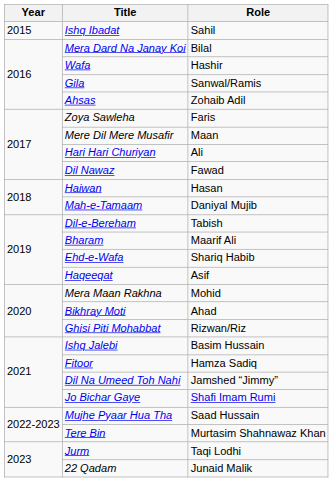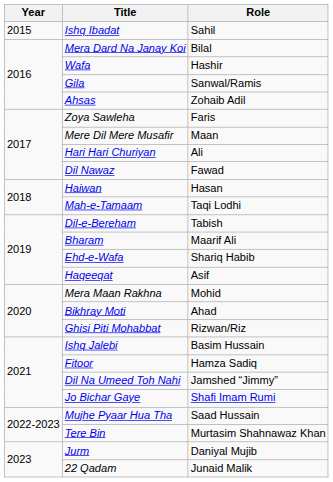 <table class="wikitable sortable">
 <tr>
 <th>Year</th>
 <th>Title</th>
 <th>Role</th>
 </tr>
 <tr>
 <td>2015</td>
 <td><em><a href='#'>Ishq Ibadat</a></em></td>
 <td>Sahil</td>
 </tr>
 <tr>
 <td rowspan="4">2016</td>
 <td><em><a href='#'>Mera Dard Na Janay Koi</a></em></td>
 <td>Bilal</td>
 </tr>
 <tr>
 <td><em><a href='#'>Wafa</a></em></td>
 <td>Hashir</td>
 </tr>
 <tr>
 <td><em><a href='#'>Gila</a></em></td>
 <td>Sanwal/Ramis</td>
 </tr>
 <tr>
 <td><em><a href='#'>Ahsas</a></em></td>
 <td>Zohaib Adil</td>
 </tr>
 <tr>
 <td rowspan="4">2017</td>
 <td><em>Zoya Sawleha</em></td>
 <td>Faris</td>
 </tr>
 <tr>
 <td><em>Mere Dil Mere Musafir</em></td>
 <td>Maan</td>
 </tr>
 <tr>
 <td><em><a href='#'>Hari Hari Churiyan</a></em></td>
 <td>Ali</td>
 </tr>
 <tr>
 <td><em><a href='#'>Dil Nawaz</a></em></td>
 <td>Fawad</td>
 </tr>
 <tr>
 <td rowspan="2">2018</td>
 <td><em><a href='#'>Haiwan</a></em></td>
 <td>Hasan</td>
 </tr>
 <tr>
 <td><em><a href='#'>Mah-e-Tamaam</a></em></td>
-<td>Daniyal Mujib</td>
+<td>Taqi Lodhi</td>
 </tr>
 <tr>
 <td rowspan="4">2019</td>
 <td><em><a href='#'>Dil-e-Bereham</a></em></td>
 <td>Tabish</td>
 </tr>
 <tr>
 <td><em><a href='#'>Bharam</a></em></td>
 <td>Maarif Ali</td>
 </tr>
 <tr>
 <td><em><a href='#'>Ehd-e-Wafa</a></em></td>
 <td>Shariq Habib</td>
 </tr>
 <tr>
 <td><a href='#'><em>Haqeeqat</em></a></td>
 <td>Asif</td>
 </tr>
 <tr>
 <td rowspan="3">2020</td>
 <td><em>Mera Maan Rakhna</em></td>
 <td>Mohid</td>
 </tr>
 <tr>
 <td><em><a href='#'>Bikhray Moti</a></em></td>
 <td>Ahad</td>
 </tr>
 <tr>
 <td><em><a href='#'>Ghisi Piti Mohabbat</a></em></td>
 <td>Rizwan/Riz</td>
 </tr>
 <tr>
 <td rowspan="4">2021</td>
 <td><em><a href='#'>Ishq Jalebi</a></em></td>
 <td>Basim Hussain</td>
 </tr>
 <tr>
 <td><em><a href='#'>Fitoor</a></em></td>
 <td>Hamza Sadiq</td>
 </tr>
 <tr>
 <td><em><a href='#'>Dil Na Umeed Toh Nahi</a></em></td>
 <td>Jamshed “Jimmy”</td>
 </tr>
 <tr>
 <td><em><a href='#'>Jo Bichar Gaye</a></em></td>
 <td><a href='#'>Shafi Imam Rumi</a></td>
 </tr>
 <tr>
 <td rowspan="2">2022-2023</td>
 <td><em><a href='#'>Mujhe Pyaar Hua Tha</a></em></td>
 <td>Saad Hussain</td>
 </tr>
 <tr>
 <td><em><a href='#'>Tere Bin</a></em></td>
 <td>Murtasim Shahnawaz Khan</td>
 </tr>
 <tr>
 <td rowspan="2">2023</td>
 <td><em> <a href='#'>Jurm</a></em></td>
-<td>Taqi Lodhi</td>
+<td>Daniyal Mujib</td>
 </tr>
 <tr>
 <td><em>22 Qadam</em></td>
 <td>Junaid Malik</td>
 </tr>
 </table>
